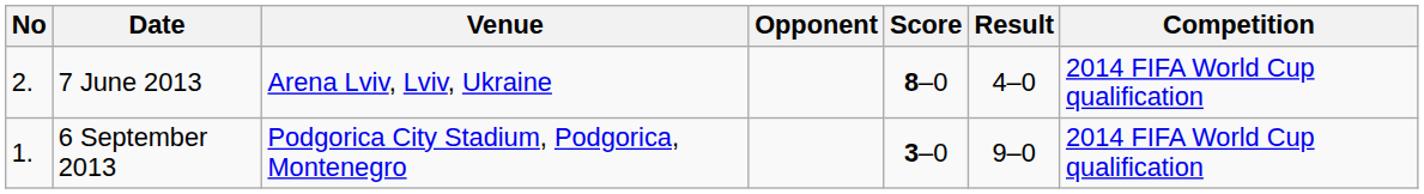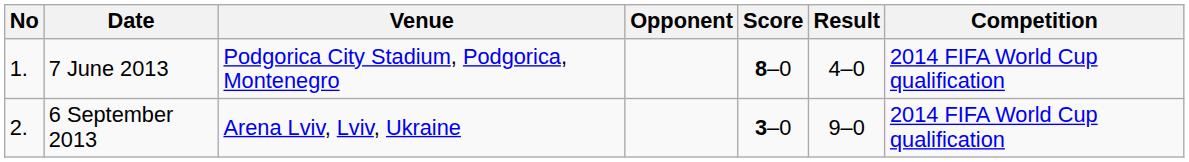 <table class="wikitable">
 <tr>
 <th>No</th>
 <th>Date</th>
 <th>Venue</th>
 <th>Opponent</th>
 <th>Score</th>
 <th>Result</th>
 <th>Competition</th>
 </tr>
 <tr>
-<td>2.</td>
+<td>1.</td>
 <td>7 June 2013</td>
-<td><a href='#'>Arena Lviv</a>, <a href='#'>Lviv</a>, <a href='#'>Ukraine</a></td>
+<td><a href='#'>Podgorica City Stadium</a>, <a href='#'>Podgorica</a>, <a href='#'>Montenegro</a></td>
 <td></td>
 <td align=center><strong>8</strong>–0</td>
 <td align=center>4–0</td>
 <td><a href='#'>2014 FIFA World Cup qualification</a></td>
 </tr>
 <tr>
-<td>1.</td>
+<td>2.</td>
 <td>6 September 2013</td>
-<td><a href='#'>Podgorica City Stadium</a>, <a href='#'>Podgorica</a>, <a href='#'>Montenegro</a></td>
+<td><a href='#'>Arena Lviv</a>, <a href='#'>Lviv</a>, <a href='#'>Ukraine</a></td>
 <td></td>
 <td align=center><strong>3</strong>–0</td>
 <td align=center>9–0</td>
 <td><a href='#'>2014 FIFA World Cup qualification</a></td>
 </tr>
 </table>
